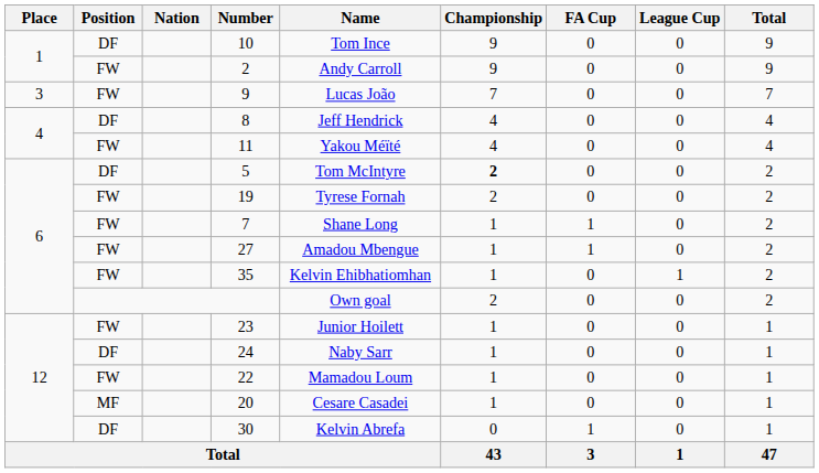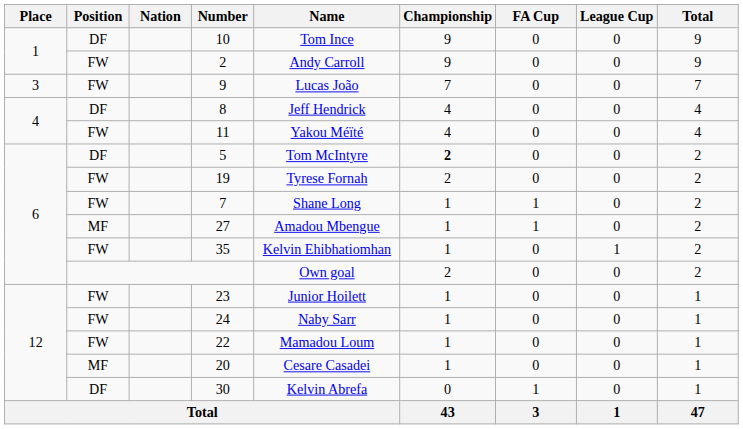 <table class="wikitable" style="font-size: 95%; text-align: center;">
 <tr>
 <th width=60>Place</th>
 <th width=60>Position</th>
 <th width=60>Nation</th>
 <th width=60>Number</th>
 <th width=150>Name</th>
 <th width=80>Championship</th>
 <th width=80>FA Cup</th>
 <th width=80>League Cup</th>
 <th width=80>Total</th>
 </tr>
 <tr>
 <td rowspan="2">1</td>
 <td>DF</td>
 <td></td>
 <td>10</td>
 <td><a href='#'>Tom Ince</a></td>
 <td>9</td>
 <td>0</td>
 <td>0</td>
 <td>9</td>
 </tr>
 <tr>
 <td>FW</td>
 <td></td>
 <td>2</td>
 <td><a href='#'>Andy Carroll</a></td>
 <td>9</td>
 <td>0</td>
 <td>0</td>
 <td>9</td>
 </tr>
 <tr>
 <td>3</td>
 <td>FW</td>
 <td></td>
 <td>9</td>
 <td><a href='#'>Lucas João</a></td>
 <td>7</td>
 <td>0</td>
 <td>0</td>
 <td>7</td>
 </tr>
 <tr>
 <td rowspan="2">4</td>
 <td>DF</td>
 <td></td>
 <td>8</td>
 <td><a href='#'>Jeff Hendrick</a></td>
 <td>4</td>
 <td>0</td>
 <td>0</td>
 <td>4</td>
 </tr>
 <tr>
 <td>FW</td>
 <td></td>
 <td>11</td>
 <td><a href='#'>Yakou Méïté</a></td>
 <td>4</td>
 <td>0</td>
 <td>0</td>
 <td>4</td>
 </tr>
 <tr>
 <td rowspan="6">6</td>
 <td>DF</td>
 <td></td>
 <td>5</td>
 <td><a href='#'>Tom McIntyre</a></td>
 <td><strong>2</strong></td>
 <td>0</td>
 <td>0</td>
 <td>2</td>
 </tr>
 <tr>
 <td>FW</td>
 <td></td>
 <td>19</td>
 <td><a href='#'>Tyrese Fornah</a></td>
 <td>2</td>
 <td>0</td>
 <td>0</td>
 <td>2</td>
 </tr>
 <tr>
 <td>FW</td>
 <td></td>
 <td>7</td>
 <td><a href='#'>Shane Long</a></td>
 <td>1</td>
 <td>1</td>
 <td>0</td>
 <td>2</td>
 </tr>
 <tr>
-<td>FW</td>
+<td>MF</td>
 <td></td>
 <td>27</td>
 <td><a href='#'>Amadou Mbengue</a></td>
 <td>1</td>
 <td>1</td>
 <td>0</td>
 <td>2</td>
 </tr>
 <tr>
 <td>FW</td>
 <td></td>
 <td>35</td>
 <td><a href='#'>Kelvin Ehibhatiomhan</a></td>
 <td>1</td>
 <td>0</td>
 <td>1</td>
 <td>2</td>
 </tr>
 <tr>
 <td colspan="3"></td>
 <td><a href='#'>Own goal</a></td>
 <td>2</td>
 <td>0</td>
 <td>0</td>
 <td>2</td>
 </tr>
 <tr>
 <td rowspan="5">12</td>
 <td>FW</td>
 <td></td>
 <td>23</td>
 <td><a href='#'>Junior Hoilett</a></td>
 <td>1</td>
 <td>0</td>
 <td>0</td>
 <td>1</td>
 </tr>
 <tr>
-<td>DF</td>
+<td>FW</td>
 <td></td>
 <td>24</td>
 <td><a href='#'>Naby Sarr</a></td>
 <td>1</td>
 <td>0</td>
 <td>0</td>
 <td>1</td>
 </tr>
 <tr>
 <td>FW</td>
 <td></td>
 <td>22</td>
 <td><a href='#'>Mamadou Loum</a></td>
 <td>1</td>
 <td>0</td>
 <td>0</td>
 <td>1</td>
 </tr>
 <tr>
 <td>MF</td>
 <td></td>
 <td>20</td>
 <td><a href='#'>Cesare Casadei</a></td>
 <td>1</td>
 <td>0</td>
 <td>0</td>
 <td>1</td>
 </tr>
 <tr>
 <td>DF</td>
 <td></td>
 <td>30</td>
 <td><a href='#'>Kelvin Abrefa</a></td>
 <td>0</td>
 <td>1</td>
 <td>0</td>
 <td>1</td>
 </tr>
 <tr>
 <th colspan=5>Total</th>
 <th>43</th>
 <th>3</th>
 <th>1</th>
 <th>47</th>
 </tr>
 </table>
